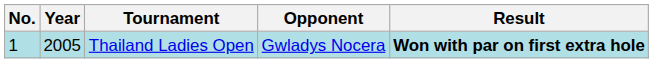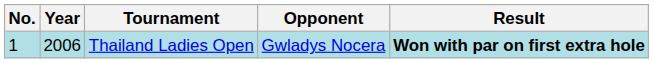 <table class="wikitable" style="font-size:95%;">
 <tr>
 <th>No.</th>
 <th>Year</th>
 <th>Tournament</th>
 <th>Opponent</th>
 <th>Result</th>
 </tr>
 <tr style="background:#B0E0E6;">
 <td>1</td>
-<td>2005</td>
+<td>2006</td>
 <td><a href='#'>Thailand Ladies Open</a></td>
 <td> <a href='#'>Gwladys Nocera</a></td>
 <td><strong>Won with par on first extra hole</strong></td>
 </tr>
 </table>
